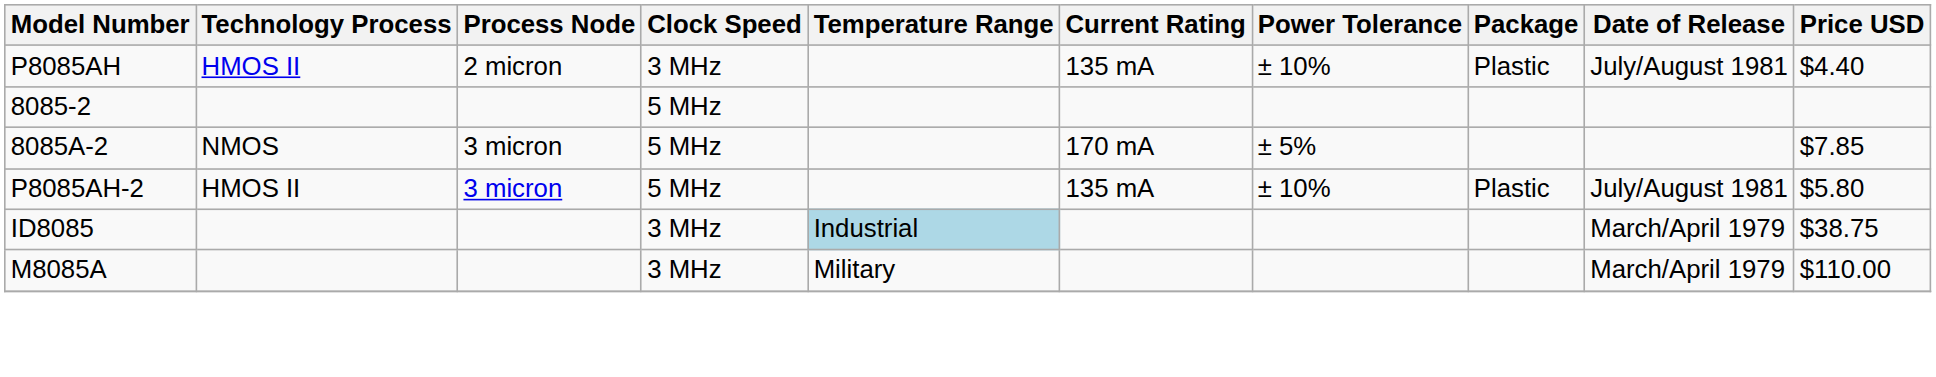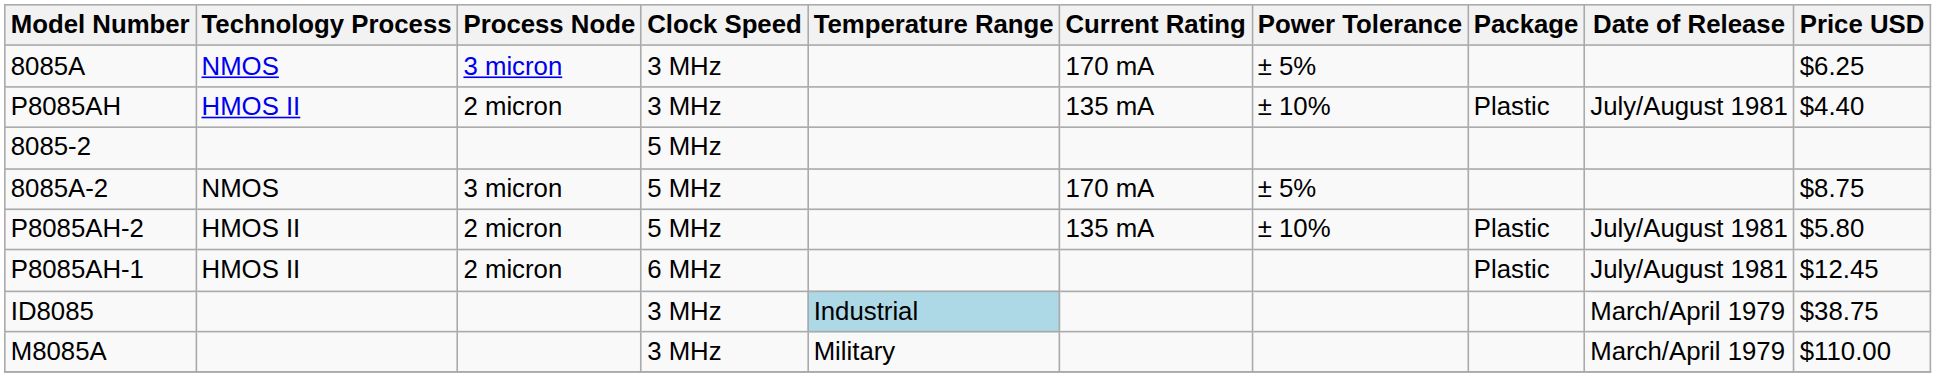 <table class="wikitable">
 <tr>
 <th>Model Number</th>
 <th>Technology Process</th>
 <th>Process Node</th>
 <th>Clock Speed</th>
 <th>Temperature Range</th>
 <th>Current Rating</th>
 <th>Power Tolerance</th>
 <th>Package</th>
 <th>Date of Release</th>
 <th>Price USD</th>
+</tr>
+<tr>
+<td>8085A</td>
+<td><a href='#'>NMOS</a></td>
+<td><a href='#'>3 micron</a></td>
+<td>3 MHz</td>
+<td></td>
+<td>170 mA</td>
+<td>± 5%</td>
+<td></td>
+<td></td>
+<td>$6.25</td>
 </tr>
 <tr>
 <td>P8085AH</td>
 <td><a href='#'>HMOS II</a></td>
 <td>2 micron</td>
 <td>3 MHz</td>
 <td></td>
 <td>135 mA</td>
 <td>± 10%</td>
 <td>Plastic</td>
 <td>July/August 1981</td>
 <td>$4.40</td>
 </tr>
 <tr>
 <td>8085-2</td>
 <td></td>
 <td></td>
 <td>5 MHz</td>
 <td></td>
 <td></td>
 <td></td>
 <td></td>
 <td></td>
 <td></td>
 </tr>
 <tr>
 <td>8085A-2</td>
 <td>NMOS</td>
 <td>3 micron</td>
 <td>5 MHz</td>
 <td></td>
 <td>170 mA</td>
 <td>± 5%</td>
 <td></td>
 <td></td>
-<td>$7.85</td>
+<td>$8.75</td>
 </tr>
 <tr>
 <td>P8085AH-2</td>
 <td>HMOS II</td>
-<td><a href='#'>3 micron</a></td>
+<td>2 micron</td>
 <td>5 MHz</td>
 <td></td>
 <td>135 mA</td>
 <td>± 10%</td>
 <td>Plastic</td>
 <td>July/August 1981</td>
 <td>$5.80</td>
+</tr>
+<tr>
+<td>P8085AH-1</td>
+<td>HMOS II</td>
+<td>2 micron</td>
+<td>6 MHz</td>
+<td></td>
+<td></td>
+<td></td>
+<td>Plastic</td>
+<td>July/August 1981</td>
+<td>$12.45</td>
 </tr>
 <tr>
 <td>ID8085</td>
 <td></td>
 <td></td>
 <td>3 MHz</td>
 <td style="background: lightblue;">Industrial</td>
 <td></td>
 <td></td>
 <td></td>
 <td>March/April 1979</td>
 <td>$38.75</td>
 </tr>
 <tr>
 <td>M8085A</td>
 <td></td>
 <td></td>
 <td>3 MHz</td>
 <td>Military</td>
 <td></td>
 <td></td>
 <td></td>
 <td>March/April 1979</td>
 <td>$110.00</td>
 </tr>
 <tr>
 </tr>
 </table>
